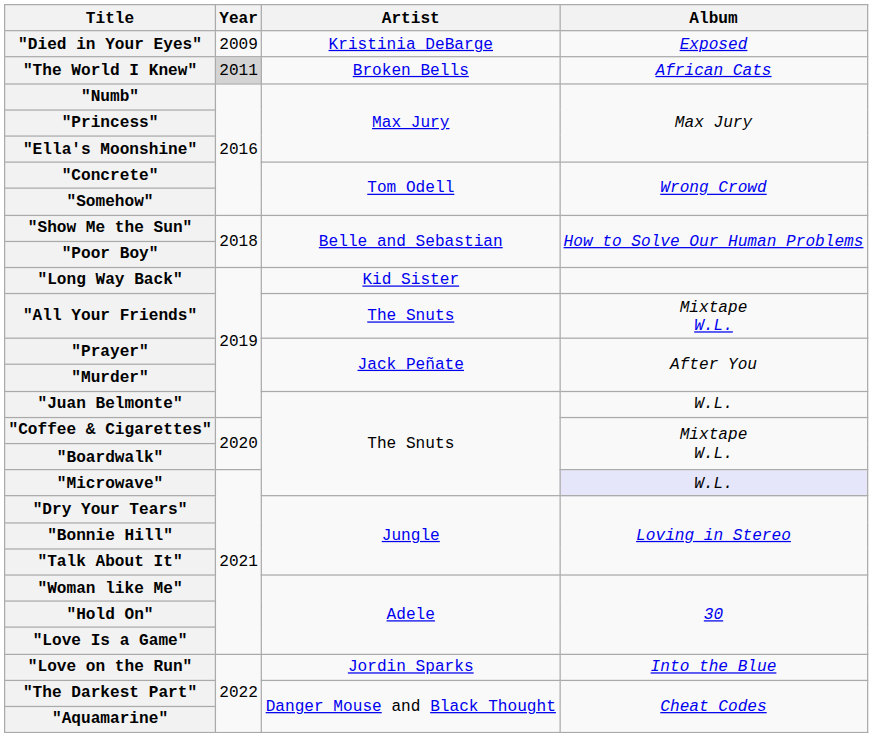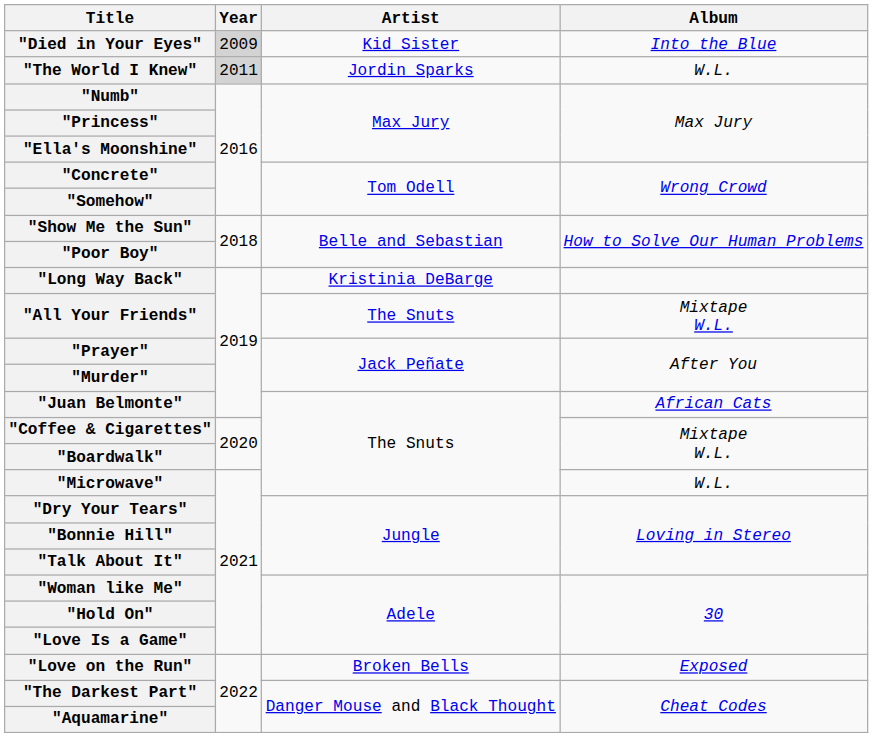 <table class="wikitable plainrowheaders" style="text-align:center;">
 <tr>
 <th>Title</th>
 <th>Year</th>
 <th>Artist</th>
 <th>Album</th>
 </tr>
 <tr>
 <th scope="row">"Died in Your Eyes"</th>
-<td>2009</td>
-<td><a href='#'>Kristinia DeBarge</a></td>
-<td><em><a href='#'>Exposed</a></em></td>
+<td style="background: lightgrey;">2009</td>
+<td><a href='#'>Kid Sister</a></td>
+<td><em><a href='#'>Into the Blue</a></em></td>
 </tr>
 <tr>
 <th scope="row">"The World I Knew"</th>
 <td style="background: lightgrey;">2011</td>
-<td><a href='#'>Broken Bells</a></td>
-<td><em><a href='#'>African Cats</a></em></td>
+<td><a href='#'>Jordin Sparks</a></td>
+<td><em>W.L.</em></td>
 </tr>
 <tr>
 <th scope="row">"Numb"</th>
 <td rowspan="5">2016</td>
 <td rowspan="3"><a href='#'>Max Jury</a></td>
 <td rowspan="3"><em>Max Jury</em></td>
 </tr>
 <tr>
 <th scope="row">"Princess"</th>
 </tr>
 <tr>
 <th scope="row">"Ella's Moonshine"</th>
 </tr>
 <tr>
 <th scope="row">"Concrete"</th>
 <td rowspan="2"><a href='#'>Tom Odell</a></td>
 <td rowspan="2"><em><a href='#'>Wrong Crowd</a></em></td>
 </tr>
 <tr>
 <th scope="row">"Somehow"</th>
 </tr>
 <tr>
 <th scope="row">"Show Me the Sun"</th>
 <td rowspan="2">2018</td>
 <td rowspan="2"><a href='#'>Belle and Sebastian</a></td>
 <td rowspan="2"><em><a href='#'>How to Solve Our Human Problems</a></em></td>
 </tr>
 <tr>
 <th scope="row">"Poor Boy"</th>
 </tr>
 <tr>
 <th scope="row">"Long Way Back"</th>
 <td rowspan="5">2019</td>
-<td><a href='#'>Kid Sister</a></td>
+<td><a href='#'>Kristinia DeBarge</a></td>
 <td></td>
 </tr>
 <tr>
 <th scope="row">"All Your Friends"</th>
 <td><a href='#'>The Snuts</a></td>
 <td><em>Mixtape</em><br><em><a href='#'>W.L.</a></em></td>
 </tr>
 <tr>
 <th scope="row">"Prayer"</th>
 <td rowspan="2"><a href='#'>Jack Peñate</a></td>
 <td rowspan="2"><em>After You</em></td>
 </tr>
 <tr>
 <th scope="row">"Murder"</th>
 </tr>
 <tr>
 <th scope="row">"Juan Belmonte"</th>
 <td rowspan="4">The Snuts</td>
-<td><em>W.L.</em></td>
+<td><em><a href='#'>African Cats</a></em></td>
 </tr>
 <tr>
 <th scope="row">"Coffee & Cigarettes"</th>
 <td rowspan="2">2020</td>
 <td rowspan="2"><em>Mixtape</em> <br> <em>W.L.</em></td>
 </tr>
 <tr>
 <th scope="row">"Boardwalk"</th>
 </tr>
 <tr>
 <th scope="row">"Microwave"</th>
 <td rowspan="7">2021</td>
-<td style="background: lavender;"><em>W.L.</em></td>
+<td><em>W.L.</em></td>
 </tr>
 <tr>
 <th scope="row">"Dry Your Tears"</th>
 <td rowspan="3"><a href='#'>Jungle</a></td>
 <td rowspan="3"><em><a href='#'>Loving in Stereo</a></em></td>
 </tr>
 <tr>
 <th scope="row">"Bonnie Hill"</th>
 </tr>
 <tr>
 <th scope="row">"Talk About It"</th>
 </tr>
 <tr>
 <th scope="row">"Woman like Me"</th>
 <td rowspan="3"><a href='#'>Adele</a></td>
 <td rowspan="3"><em><a href='#'>30</a></em></td>
 </tr>
 <tr>
 <th scope="row">"Hold On"</th>
 </tr>
 <tr>
 <th scope="row">"Love Is a Game"</th>
 </tr>
 <tr>
 <th scope="row">"Love on the Run"</th>
 <td rowspan="3">2022</td>
-<td><a href='#'>Jordin Sparks</a></td>
-<td><em><a href='#'>Into the Blue</a></em></td>
+<td><a href='#'>Broken Bells</a></td>
+<td><em><a href='#'>Exposed</a></em></td>
 </tr>
 <tr>
 <th scope="row">"The Darkest Part"<br></th>
 <td rowspan="2"><a href='#'>Danger Mouse</a> and <a href='#'>Black Thought</a></td>
 <td rowspan="2"><em><a href='#'>Cheat Codes</a></em></td>
 </tr>
 <tr>
 <th scope="row">"Aquamarine"<br></th>
 </tr>
 </table>
